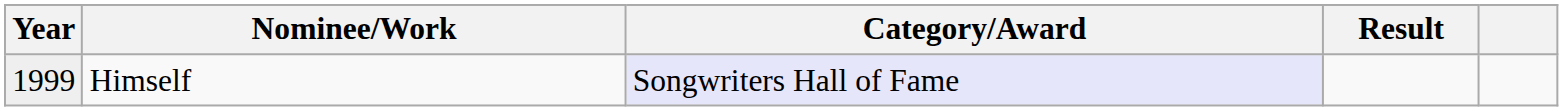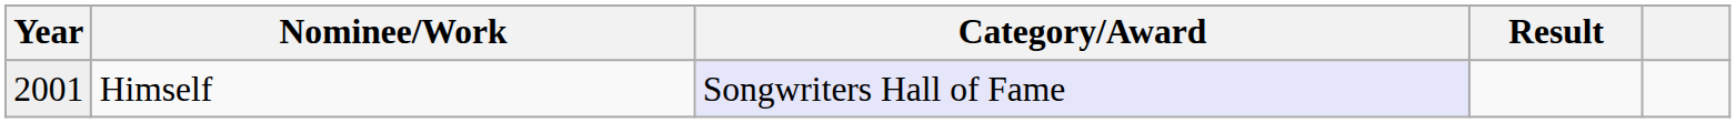 <table class="wikitable">
 <tr>
 <th width=5%>Year</th>
 <th width=35%>Nominee/Work</th>
 <th width=45%>Category/Award</th>
 <th width=10%>Result</th>
 <th width=5%></th>
 </tr>
 <tr>
-<td bgcolor="#efefef">1999</td>
+<td bgcolor="#efefef">2001</td>
 <td>Himself</td>
 <td style="background: lavender;">Songwriters Hall of Fame</td>
 <td></td>
 <td style="text-align:center;"></td>
 </tr>
 </table>
